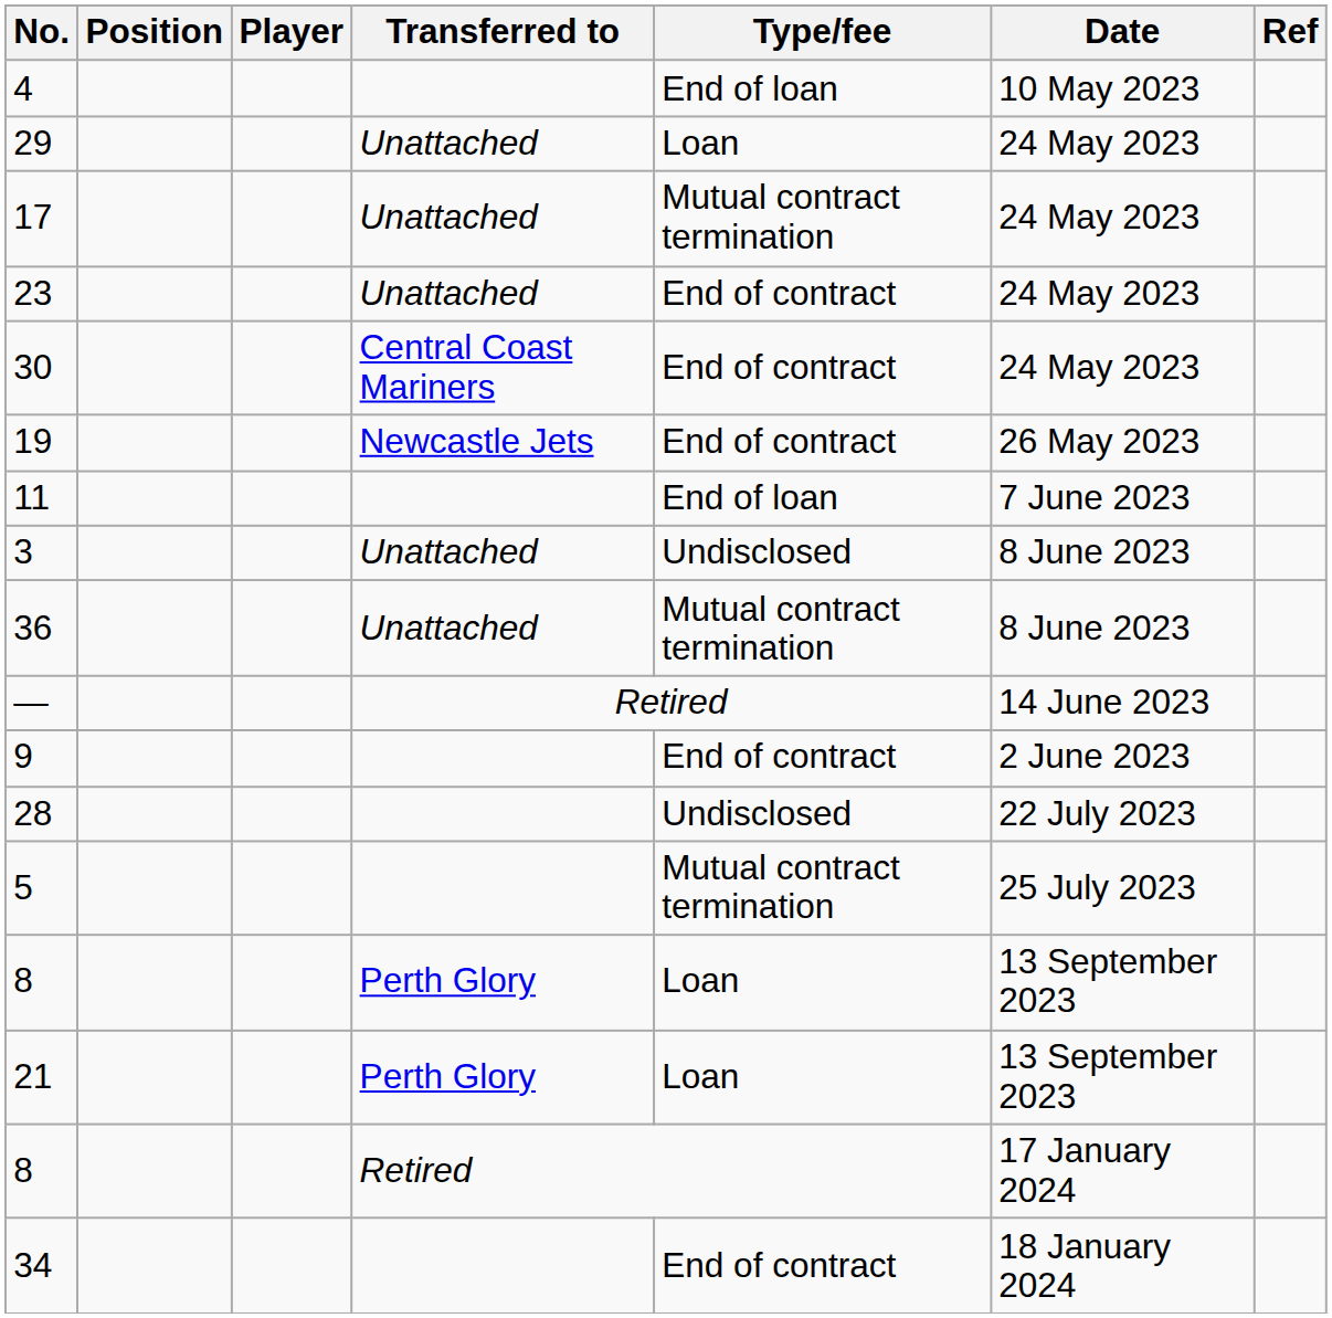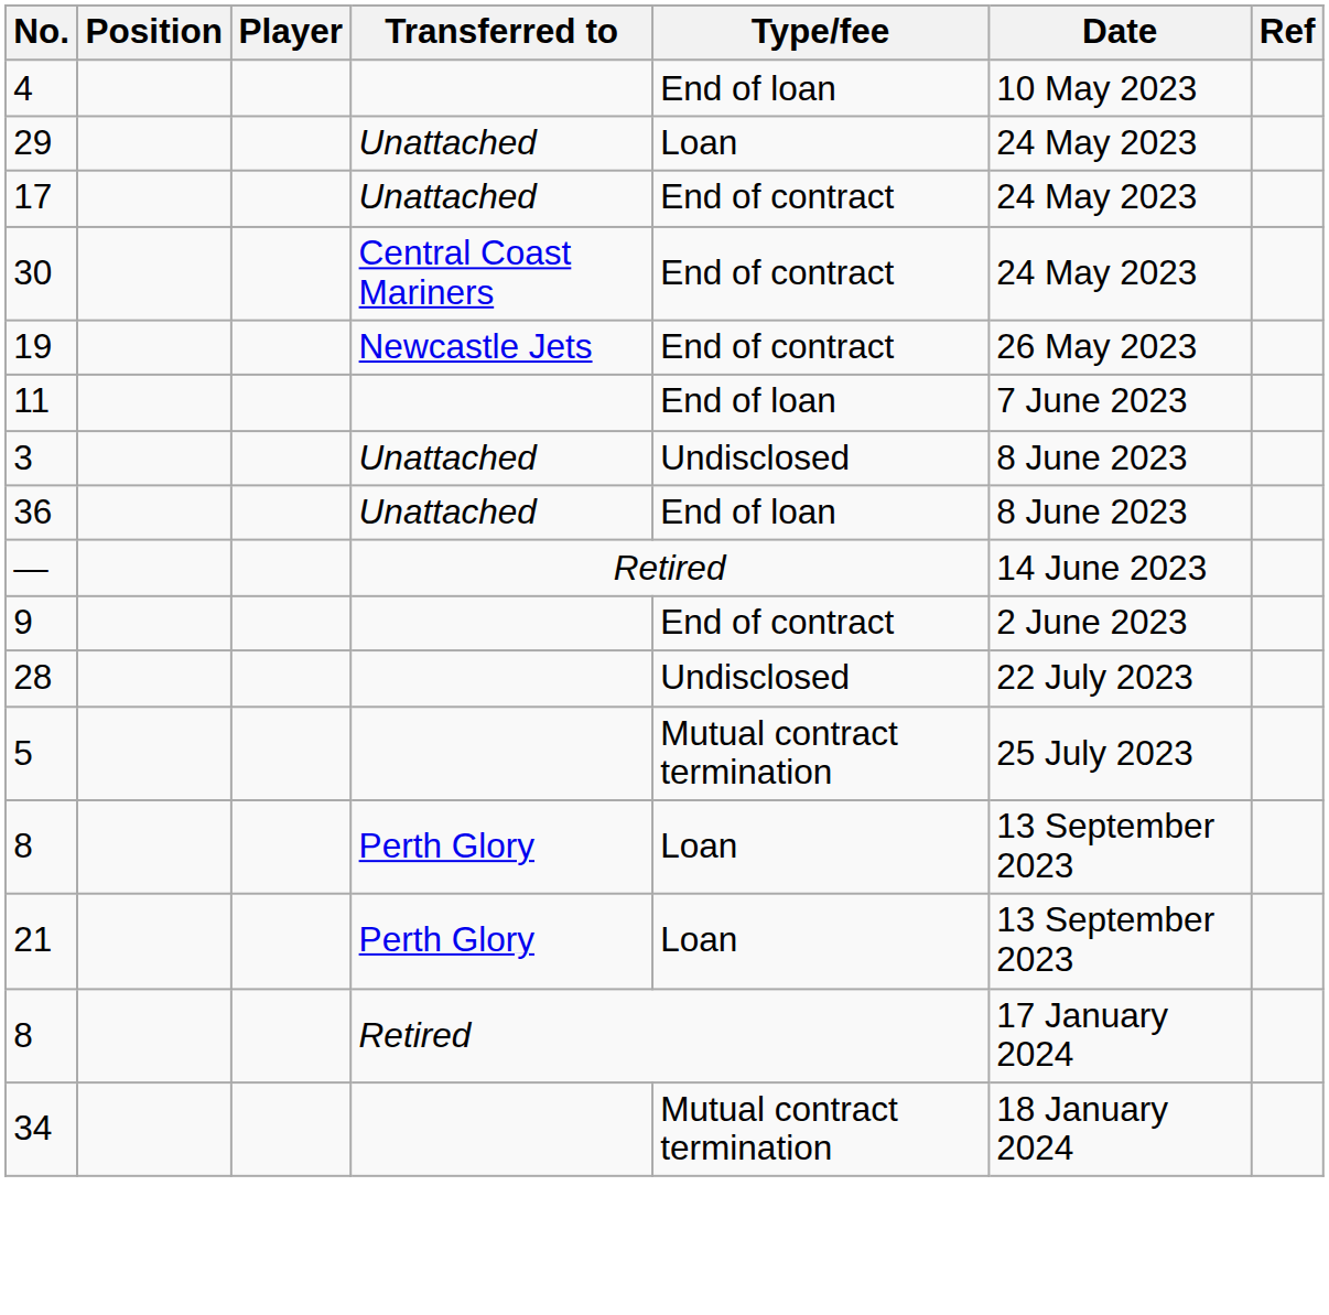 <table class="wikitable plainrowheaders sortable" style="text-align:center; text-align:left">
 <tr>
 <th scope="col">No.</th>
 <th scope="col">Position</th>
 <th scope="col">Player</th>
 <th scope="col">Transferred to</th>
 <th scope="col">Type/fee</th>
 <th scope="col">Date</th>
 <th class="unsortable" scope="col">Ref</th>
 </tr>
 <tr>
 <td>4</td>
 <td></td>
 <td></td>
 <td></td>
 <td>End of loan</td>
 <td>10 May 2023</td>
 <td></td>
 </tr>
 <tr>
 <td>29</td>
 <td></td>
 <td></td>
 <td><em>Unattached</em></td>
 <td>Loan</td>
 <td>24 May 2023</td>
 <td></td>
 </tr>
 <tr>
 <td>17</td>
-<td></td>
-<td></td>
-<td><em>Unattached</em></td>
-<td>Mutual contract termination</td>
-<td>24 May 2023</td>
-<td></td>
-</tr>
-<tr>
-<td>23</td>
 <td></td>
 <td></td>
 <td><em>Unattached</em></td>
 <td>End of contract</td>
 <td>24 May 2023</td>
 <td></td>
 </tr>
 <tr>
 <td>30</td>
 <td></td>
 <td></td>
 <td><a href='#'>Central Coast Mariners</a></td>
 <td>End of contract</td>
 <td>24 May 2023</td>
 <td></td>
 </tr>
 <tr>
 <td>19</td>
 <td></td>
 <td></td>
 <td><a href='#'>Newcastle Jets</a></td>
 <td>End of contract</td>
 <td>26 May 2023</td>
 <td></td>
 </tr>
 <tr>
 <td>11</td>
 <td></td>
 <td></td>
 <td></td>
 <td>End of loan</td>
 <td>7 June 2023</td>
 <td></td>
 </tr>
 <tr>
 <td>3</td>
 <td></td>
 <td></td>
 <td><em>Unattached</em></td>
 <td>Undisclosed</td>
 <td>8 June 2023</td>
 <td></td>
 </tr>
 <tr>
 <td>36</td>
 <td></td>
 <td></td>
 <td><em>Unattached</em></td>
-<td>Mutual contract termination</td>
+<td>End of loan</td>
 <td>8 June 2023</td>
 <td></td>
 </tr>
 <tr>
 <td>—</td>
 <td></td>
 <td></td>
 <td colspan="2" align="center"><em>Retired</em></td>
 <td>14 June 2023</td>
 <td></td>
 </tr>
 <tr>
 <td>9</td>
 <td></td>
 <td></td>
 <td></td>
 <td>End of contract</td>
 <td>2 June 2023</td>
 <td></td>
 </tr>
 <tr>
 <td>28</td>
 <td></td>
 <td></td>
 <td></td>
 <td>Undisclosed</td>
 <td>22 July 2023</td>
 <td></td>
 </tr>
 <tr>
 <td>5</td>
 <td></td>
 <td></td>
 <td></td>
 <td>Mutual contract termination</td>
 <td>25 July 2023</td>
 <td></td>
 </tr>
 <tr>
 <td>8</td>
 <td></td>
 <td></td>
 <td><a href='#'>Perth Glory</a></td>
 <td>Loan</td>
 <td>13 September 2023</td>
 <td></td>
 </tr>
 <tr>
 <td>21</td>
 <td></td>
 <td></td>
 <td><a href='#'>Perth Glory</a></td>
 <td>Loan</td>
 <td>13 September 2023</td>
 <td></td>
 </tr>
 <tr>
 <td>8</td>
 <td></td>
 <td></td>
 <td colspan="2"><em>Retired</em></td>
 <td>17 January 2024</td>
 <td></td>
 </tr>
 <tr>
 <td>34</td>
 <td></td>
 <td></td>
 <td></td>
-<td>End of contract</td>
+<td>Mutual contract termination</td>
 <td>18 January 2024</td>
 <td></td>
 </tr>
 </table>
